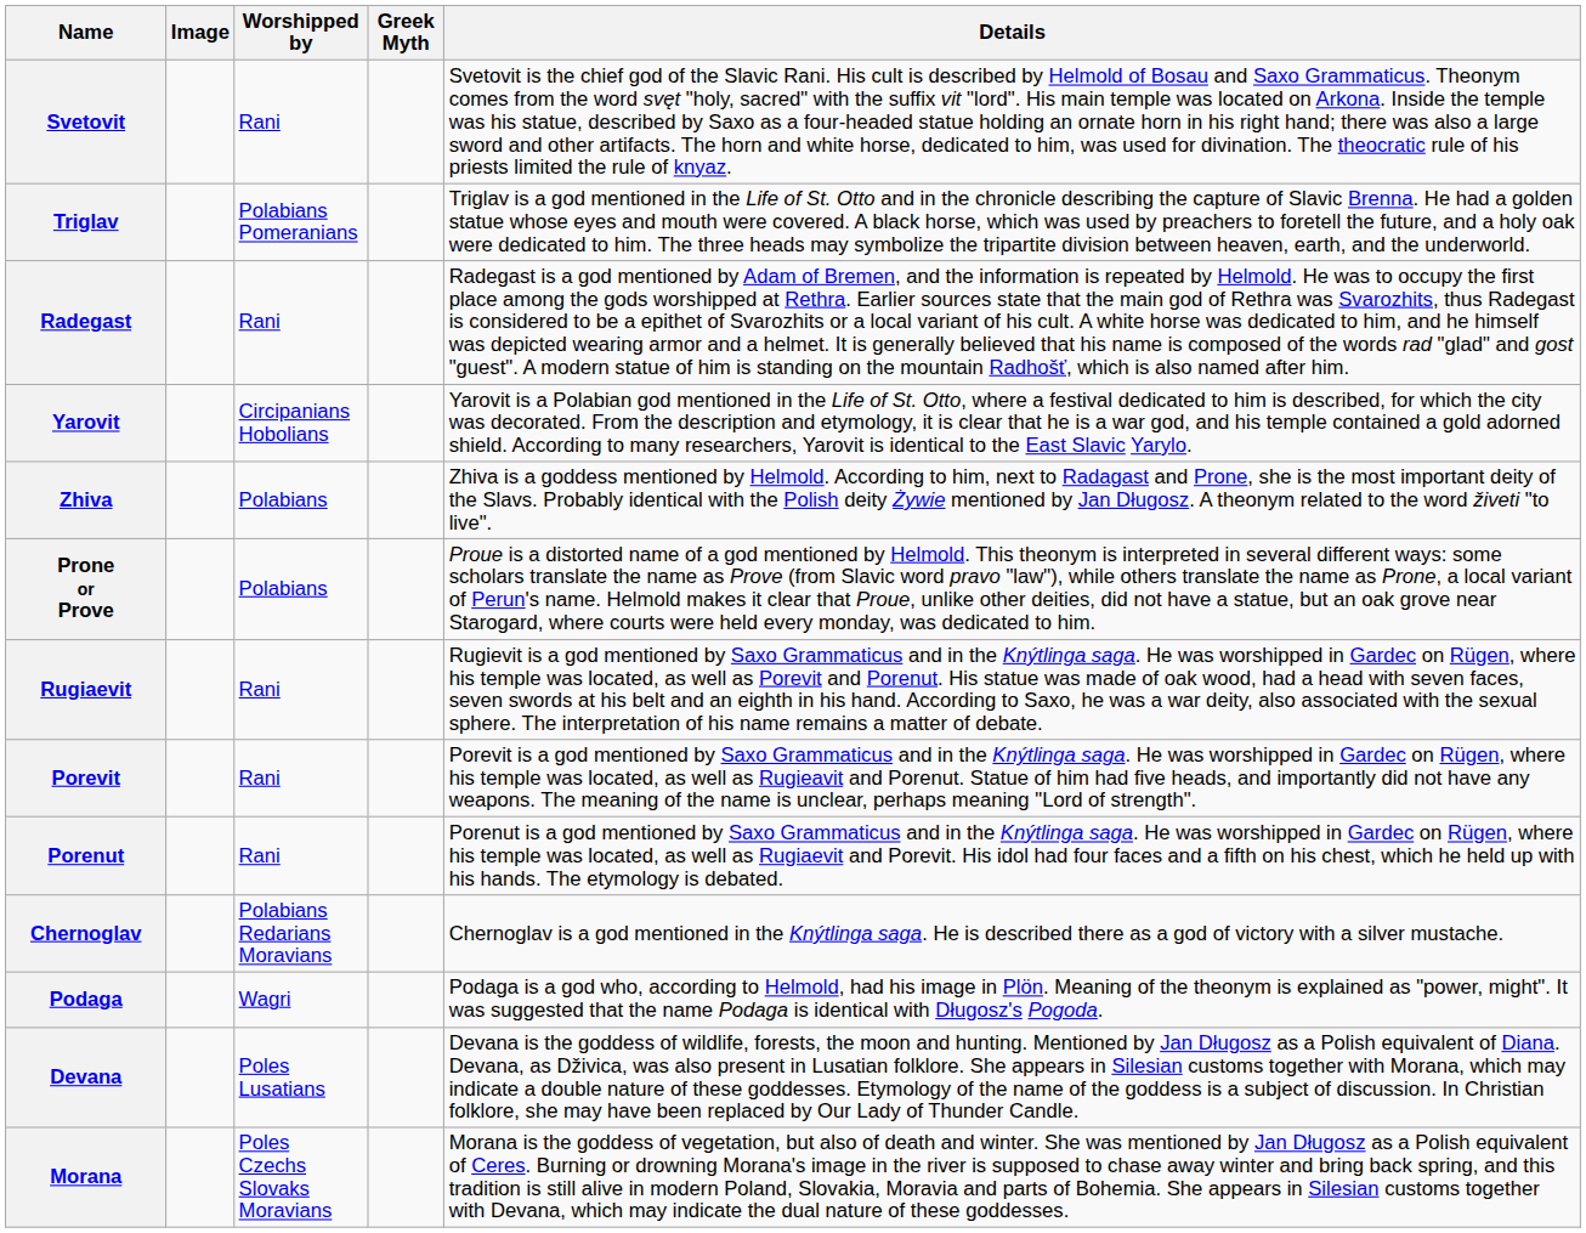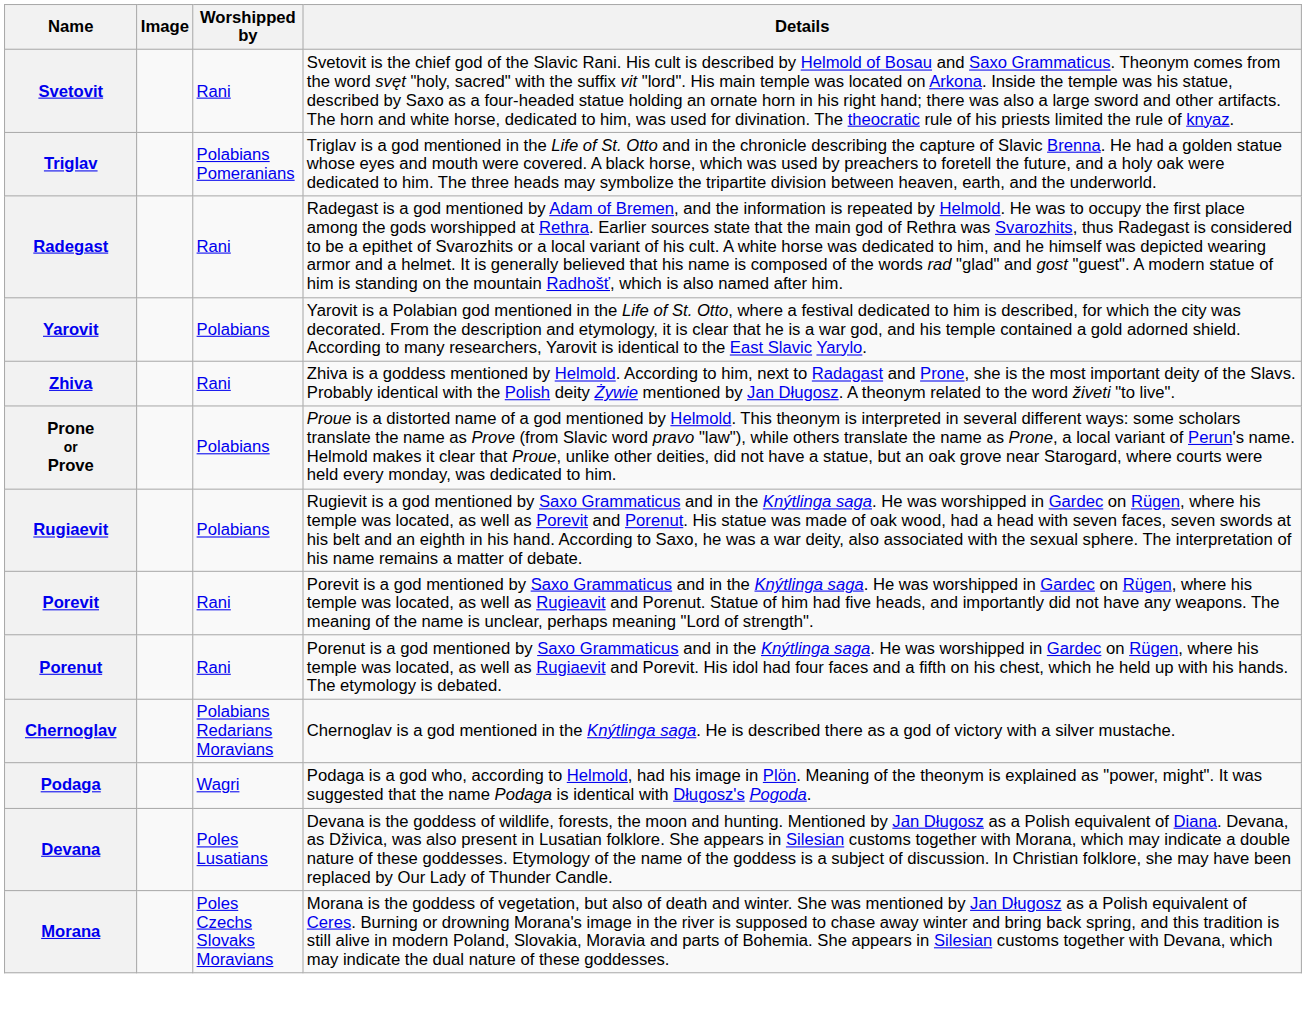 <table class="wikitable">
 <tr>
 <th scope="col", width="120px">Name</th>
 <th scope="col">Image</th>
 <th scope="col">Worshipped by</th>
-<th>Greek Myth</th>
 <th scope="col">Details</th>
 </tr>
 <tr>
 <th scope="row"><strong><a href='#'>Svetovit</a></strong></th>
 <td></td>
 <td><a href='#'>Rani</a></td>
-<td></td>
 <td>Svetovit is the chief god of the Slavic Rani. His cult is described by <a href='#'>Helmold of Bosau</a> and <a href='#'>Saxo Grammaticus</a>. Theonym comes from the word <em>svęt</em> "holy, sacred" with the suffix <em>vit</em> "lord". His main temple was located on <a href='#'>Arkona</a>. Inside the temple was his statue, described by Saxo as a four-headed statue holding an ornate horn in his right hand; there was also a large sword and other artifacts. The horn and white horse, dedicated to him, was used for divination. The <a href='#'>theocratic</a> rule of his priests limited the rule of <a href='#'>knyaz</a>.</td>
 </tr>
 <tr>
 <th scope="row"><strong><a href='#'>Triglav</a></strong></th>
 <td></td>
 <td><a href='#'>Polabians</a><br><a href='#'>Pomeranians</a></td>
-<td></td>
 <td>Triglav is a god mentioned in the <em>Life of St. Otto</em> and in the chronicle describing the capture of Slavic <a href='#'>Brenna</a>. He had a golden statue whose eyes and mouth were covered. A black horse, which was used by preachers to foretell the future, and a holy oak were dedicated to him. The three heads may symbolize the tripartite division between heaven, earth, and the underworld.</td>
 </tr>
 <tr>
 <th scope="row"><strong><a href='#'>Radegast</a></strong></th>
 <td></td>
 <td><a href='#'>Rani</a></td>
-<td></td>
 <td>Radegast is a god mentioned by <a href='#'>Adam of Bremen</a>, and the information is repeated by <a href='#'>Helmold</a>. He was to occupy the first place among the gods worshipped at <a href='#'>Rethra</a>. Earlier sources state that the main god of Rethra was <a href='#'>Svarozhits</a>, thus Radegast is considered to be a epithet of Svarozhits or a local variant of his cult. A white horse was dedicated to him, and he himself was depicted wearing armor and a helmet. It is generally believed that his name is composed of the words <em>rad</em> "glad" and <em>gost</em> "guest". A modern statue of him is standing on the mountain <a href='#'>Radhošť</a>, which is also named after him.</td>
 </tr>
 <tr>
 <th><strong><a href='#'>Yarovit</a></strong></th>
 <td></td>
-<td><a href='#'>Circipanians</a><br><a href='#'>Hobolians</a></td>
-<td></td>
+<td><a href='#'>Polabians</a></td>
 <td>Yarovit is a Polabian god mentioned in the <em>Life of St. Otto</em>, where a festival dedicated to him is described, for which the city was decorated. From the description and etymology, it is clear that he is a war god, and his temple contained a gold adorned shield. According to many researchers, Yarovit is identical to the <a href='#'>East Slavic</a> <a href='#'>Yarylo</a>.</td>
 </tr>
 <tr>
 <th scope="row"><strong><a href='#'>Zhiva</a></strong></th>
 <td></td>
-<td><a href='#'>Polabians</a></td>
-<td></td>
+<td><a href='#'>Rani</a></td>
 <td>Zhiva is a goddess mentioned by <a href='#'>Helmold</a>. According to him, next to <a href='#'>Radagast</a> and <a href='#'>Prone</a>, she is the most important deity of the Slavs. Probably identical with the <a href='#'>Polish</a> deity <em><a href='#'>Żywie</a></em> mentioned by <a href='#'>Jan Długosz</a>. A theonym related to the word <em>živeti</em> "to live".</td>
 </tr>
 <tr>
 <th scope="row"><strong>Prone</strong><br><small>or</small><br><strong>Prove</strong></th>
 <td></td>
 <td><a href='#'>Polabians</a></td>
-<td></td>
 <td><em>Proue</em> is a distorted name of a god mentioned by <a href='#'>Helmold</a>. This theonym is interpreted in several different ways: some scholars translate the name as <em>Prove</em> (from Slavic word <em>pravo</em> "law"), while others translate the name as <em>Prone</em>, a local variant of <a href='#'>Perun</a>'s name. Helmold makes it clear that <em>Proue</em>, unlike other deities, did not have a statue, but an oak grove near Starogard, where courts were held every monday, was dedicated to him.</td>
 </tr>
 <tr>
 <th scope="row"><strong><a href='#'>Rugiaevit</a></strong></th>
 <td></td>
-<td><a href='#'>Rani</a></td>
-<td></td>
+<td><a href='#'>Polabians</a></td>
 <td>Rugievit is a god mentioned by <a href='#'>Saxo Grammaticus</a> and in the <em><a href='#'>Knýtlinga saga</a></em>. He was worshipped in <a href='#'>Gardec</a> on <a href='#'>Rügen</a>, where his temple was located, as well as <a href='#'>Porevit</a> and <a href='#'>Porenut</a>. His statue was made of oak wood, had a head with seven faces, seven swords at his belt and an eighth in his hand. According to Saxo, he was a war deity, also associated with the sexual sphere. The interpretation of his name remains a matter of debate.</td>
 </tr>
 <tr>
 <th scope="row"><strong><a href='#'>Porevit</a></strong></th>
 <td></td>
 <td><a href='#'>Rani</a></td>
-<td></td>
 <td>Porevit is a god mentioned by <a href='#'>Saxo Grammaticus</a> and in the <em><a href='#'>Knýtlinga saga</a></em>. He was worshipped in <a href='#'>Gardec</a> on <a href='#'>Rügen</a>, where his temple was located, as well as <a href='#'>Rugieavit</a> and Porenut. Statue of him had five heads, and importantly did not have any weapons. The meaning of the name is unclear, perhaps meaning "Lord of strength".</td>
 </tr>
 <tr>
 <th scope="row"><strong><a href='#'>Porenut</a></strong></th>
 <td></td>
 <td><a href='#'>Rani</a></td>
-<td></td>
 <td>Porenut is a god mentioned by <a href='#'>Saxo Grammaticus</a> and in the <em><a href='#'>Knýtlinga saga</a></em>. He was worshipped in <a href='#'>Gardec</a> on <a href='#'>Rügen</a>, where his temple was located, as well as <a href='#'>Rugiaevit</a> and Porevit. His idol had four faces and a fifth on his chest, which he held up with his hands. The etymology is debated.</td>
 </tr>
 <tr>
 <th scope="row"><strong><a href='#'>Chernoglav</a></strong></th>
 <td></td>
 <td><a href='#'>Polabians</a><br><a href='#'>Redarians</a><br><a href='#'>Moravians</a></td>
-<td></td>
 <td>Chernoglav is a god mentioned in the <em><a href='#'>Knýtlinga saga</a></em>. He is described there as a god of victory with a silver mustache.</td>
 </tr>
 <tr>
 <th scope="row"><strong><a href='#'>Podaga</a></strong></th>
 <td></td>
 <td><a href='#'>Wagri</a></td>
-<td></td>
 <td>Podaga is a god who, according to <a href='#'>Helmold</a>, had his image in <a href='#'>Plön</a>. Meaning of the theonym is explained as "power, might". It was suggested that the name <em>Podaga</em> is identical with <a href='#'>Długosz's</a> <em><a href='#'>Pogoda</a></em>.</td>
 </tr>
 <tr>
 <th scope="row"><strong><a href='#'>Devana</a></strong></th>
 <td></td>
 <td><a href='#'>Poles</a><br><a href='#'>Lusatians</a></td>
-<td></td>
 <td>Devana is the goddess of wildlife, forests, the moon and hunting. Mentioned by <a href='#'>Jan Długosz</a> as a Polish equivalent of <a href='#'>Diana</a>. Devana, as Dživica, was also present in Lusatian folklore. She appears in <a href='#'>Silesian</a> customs together with Morana, which may indicate a double nature of these goddesses. Etymology of the name of the goddess is a subject of discussion. In Christian folklore, she may have been replaced by Our Lady of Thunder Candle.</td>
 </tr>
 <tr>
 <th scope="row"><strong><a href='#'>Morana</a></strong></th>
 <td></td>
 <td><a href='#'>Poles</a><br><a href='#'>Czechs</a><br><a href='#'>Slovaks</a><br><a href='#'>Moravians</a></td>
-<td></td>
 <td>Morana is the goddess of vegetation, but also of death and winter. She was mentioned by <a href='#'>Jan Długosz</a> as a Polish equivalent of <a href='#'>Ceres</a>. Burning or drowning Morana's image in the river is supposed to chase away winter and bring back spring, and this tradition is still alive in modern Poland, Slovakia, Moravia and parts of Bohemia. She appears in <a href='#'>Silesian</a> customs together with Devana, which may indicate the dual nature of these goddesses.</td>
 </tr>
 </table>
